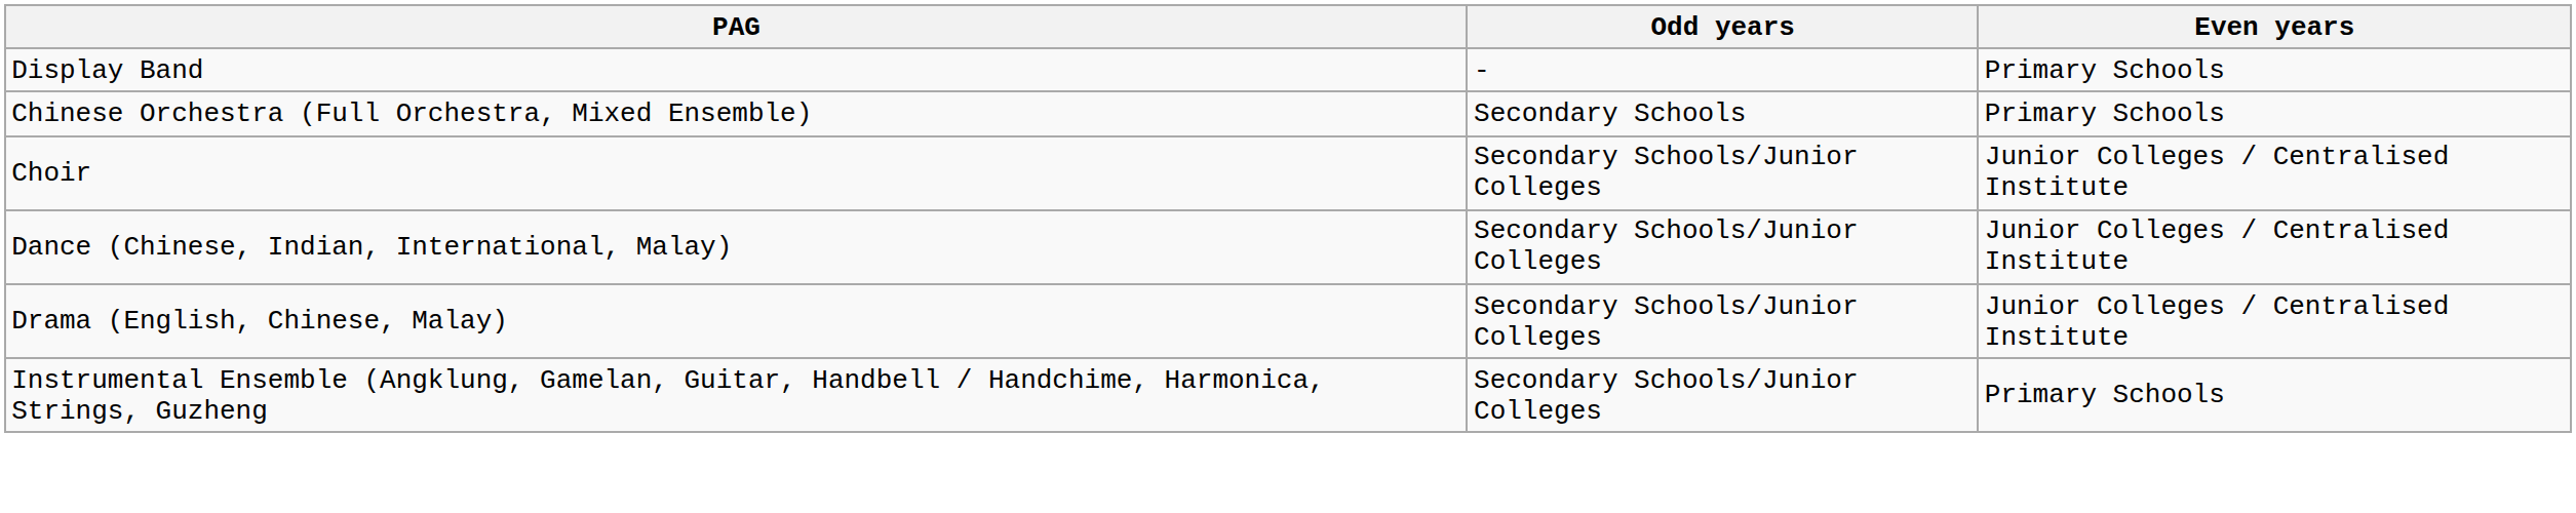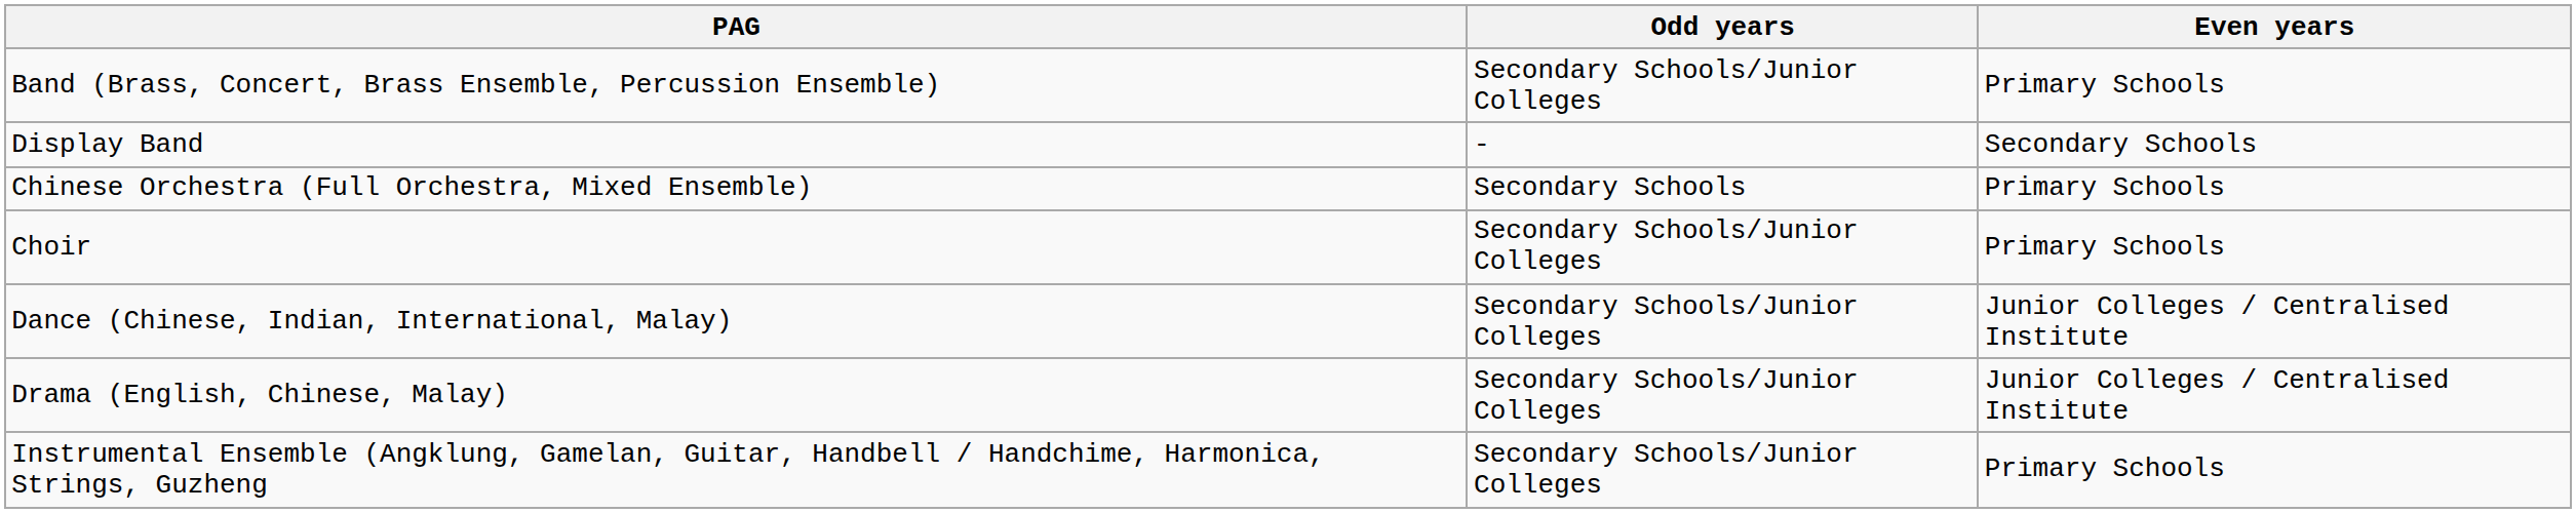 <table class="wikitable sortable">
 <tr>
 <th>PAG</th>
 <th>Odd years</th>
 <th>Even years</th>
 </tr>
 <tr>
+<td>Band (Brass, Concert, Brass Ensemble, Percussion Ensemble)</td>
+<td>Secondary Schools/Junior Colleges</td>
+<td>Primary Schools</td>
+</tr>
+<tr>
 <td>Display Band</td>
 <td>-</td>
-<td>Primary Schools</td>
+<td>Secondary Schools</td>
 </tr>
 <tr>
 <td>Chinese Orchestra (Full Orchestra, Mixed Ensemble)</td>
 <td>Secondary Schools</td>
 <td>Primary Schools</td>
 </tr>
 <tr>
 <td>Choir</td>
 <td>Secondary Schools/Junior Colleges</td>
-<td>Junior Colleges / Centralised Institute</td>
+<td>Primary Schools</td>
 </tr>
 <tr>
 <td>Dance (Chinese, Indian, International, Malay)</td>
 <td>Secondary Schools/Junior Colleges</td>
 <td>Junior Colleges / Centralised Institute</td>
 </tr>
 <tr>
 <td>Drama (English, Chinese, Malay)</td>
 <td>Secondary Schools/Junior Colleges</td>
 <td>Junior Colleges / Centralised Institute</td>
 </tr>
 <tr>
 <td>Instrumental Ensemble (Angklung, Gamelan, Guitar, Handbell / Handchime, Harmonica, Strings, Guzheng</td>
 <td>Secondary Schools/Junior Colleges</td>
 <td>Primary Schools</td>
 </tr>
 </table>
